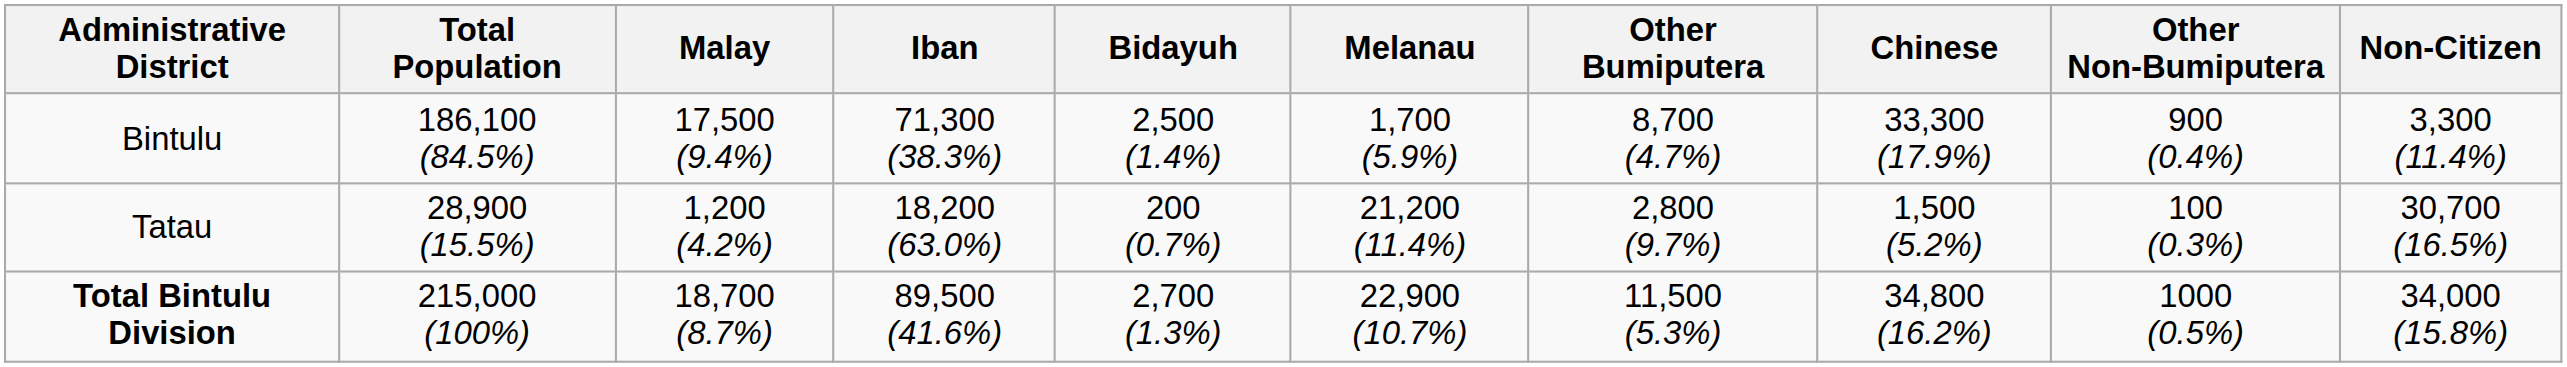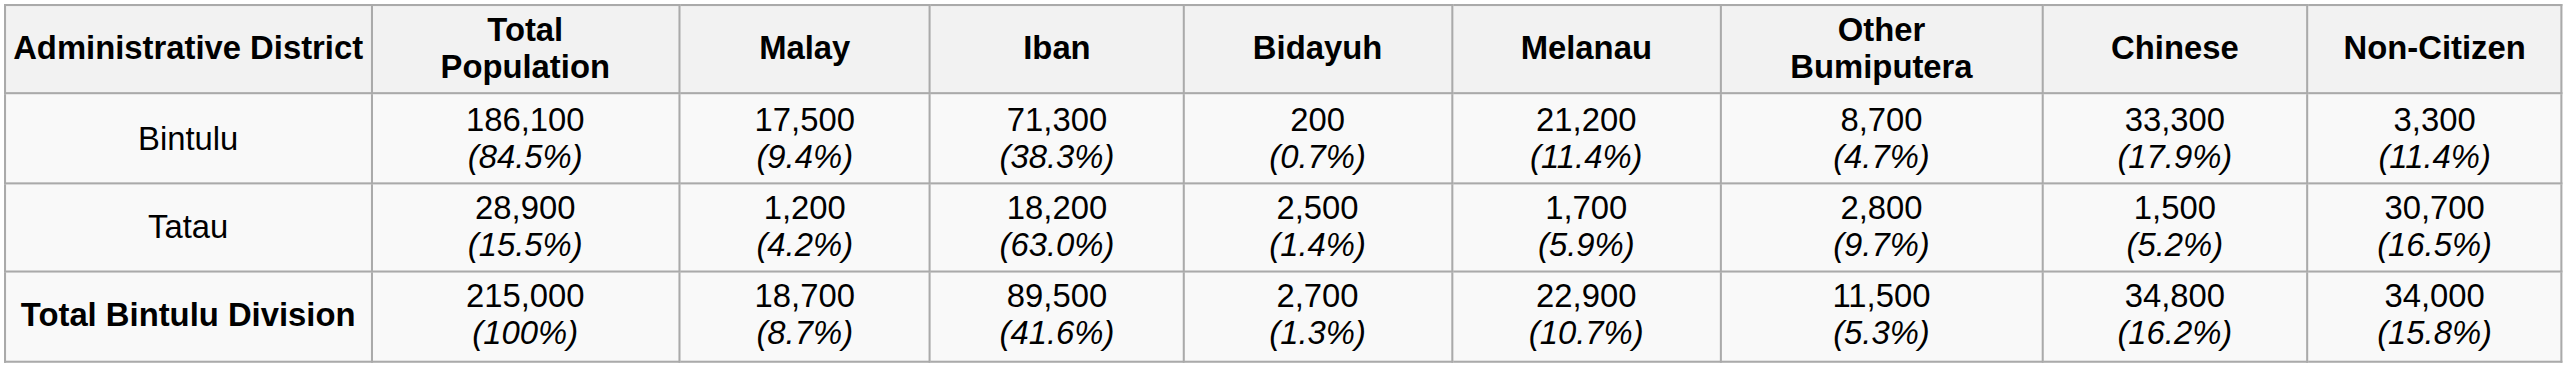 <table class="wikitable" style="text-align:center">
 <tr>
 <th style="width:5%">Administrative District</th>
 <th style="width:5%">Total <br>Population</th>
 <th style="width:5%">Malay</th>
 <th style="width:5%">Iban</th>
 <th style="width:5%">Bidayuh</th>
 <th style="width:5%">Melanau</th>
 <th style="width:5%">Other <br>Bumiputera</th>
 <th style="width:5%">Chinese</th>
-<th style="width:5%">Other <br>Non-Bumiputera</th>
 <th style="width:5%">Non-Citizen</th>
 </tr>
 <tr>
 <td>Bintulu</td>
 <td>186,100<br><em>(84.5%)</em></td>
 <td>17,500<br><em>(9.4%)</em></td>
 <td>71,300<br><em>(38.3%)</em></td>
-<td>2,500<br><em>(1.4%)</em></td>
-<td>1,700<br><em>(5.9%)</em></td>
+<td>200<br><em>(0.7%)</em></td>
+<td>21,200<br><em>(11.4%)</em></td>
 <td>8,700<br><em>(4.7%)</em></td>
 <td>33,300<br><em>(17.9%)</em></td>
-<td>900<br><em>(0.4%)</em></td>
 <td>3,300<br><em>(11.4%)</em></td>
 </tr>
 <tr>
 <td>Tatau</td>
 <td>28,900<br><em>(15.5%)</em></td>
 <td>1,200<br><em>(4.2%)</em></td>
 <td>18,200<br><em>(63.0%)</em></td>
-<td>200<br><em>(0.7%)</em></td>
-<td>21,200<br><em>(11.4%)</em></td>
+<td>2,500<br><em>(1.4%)</em></td>
+<td>1,700<br><em>(5.9%)</em></td>
 <td>2,800<br><em>(9.7%)</em></td>
 <td>1,500<br><em>(5.2%)</em></td>
-<td>100<br><em>(0.3%)</em></td>
 <td>30,700<br><em>(16.5%)</em></td>
 </tr>
 <tr>
 <td><strong>Total Bintulu Division</strong></td>
 <td>215,000<br><em>(100%)</em></td>
 <td>18,700<br><em>(8.7%)</em></td>
 <td>89,500<br><em>(41.6%)</em></td>
 <td>2,700<br><em>(1.3%)</em></td>
 <td>22,900<br><em>(10.7%)</em></td>
 <td>11,500<br><em>(5.3%)</em></td>
 <td>34,800<br><em>(16.2%)</em></td>
-<td>1000<br><em>(0.5%)</em></td>
 <td>34,000<br><em>(15.8%)</em></td>
 </tr>
 </table>
